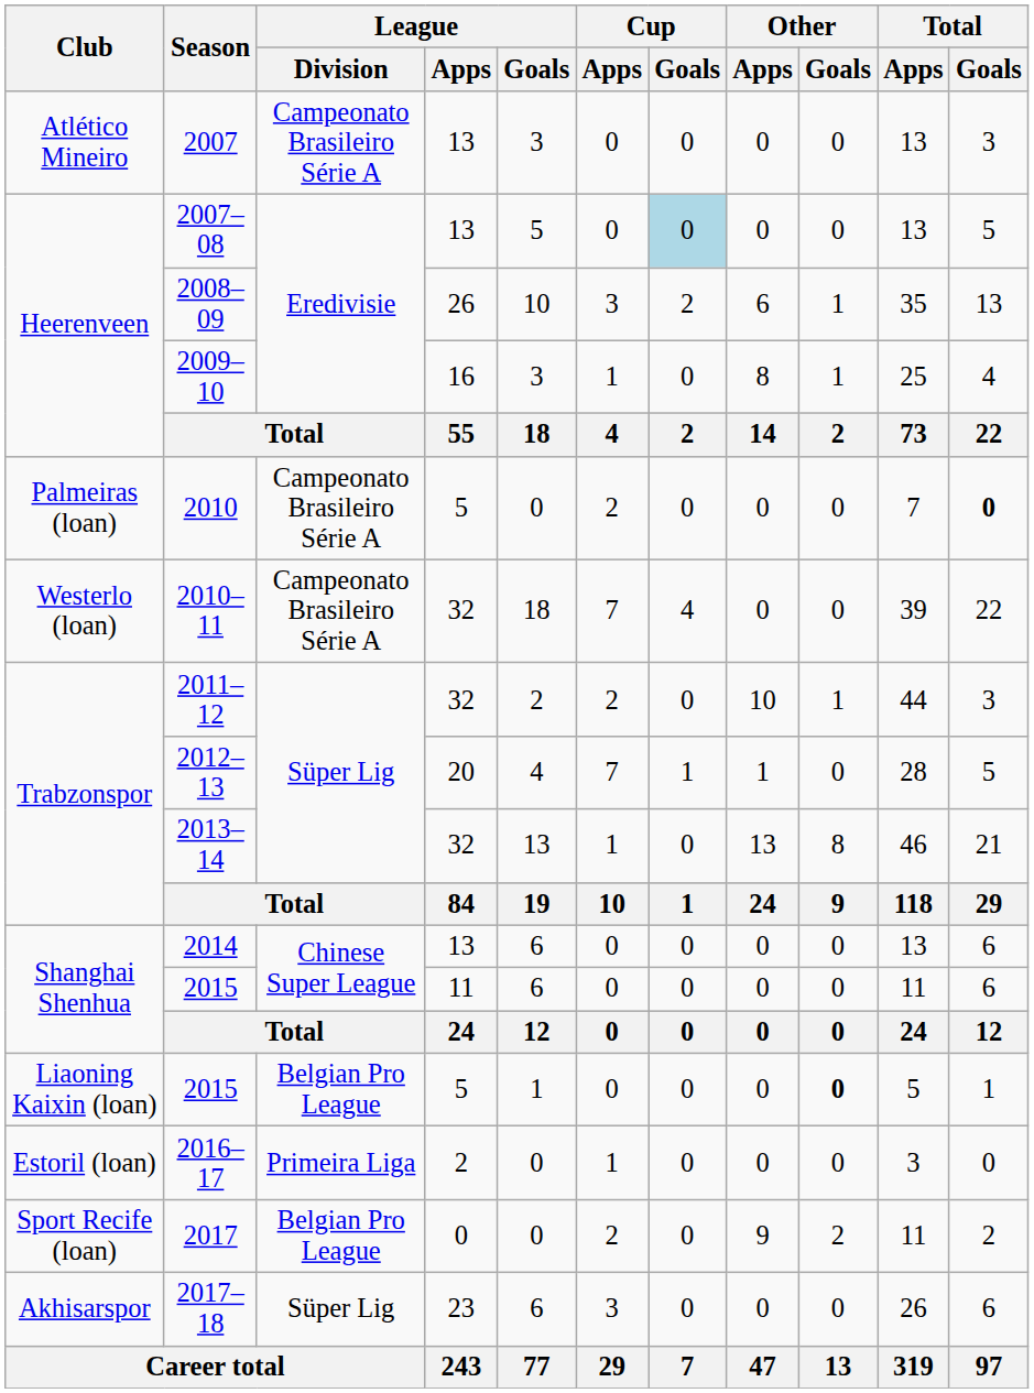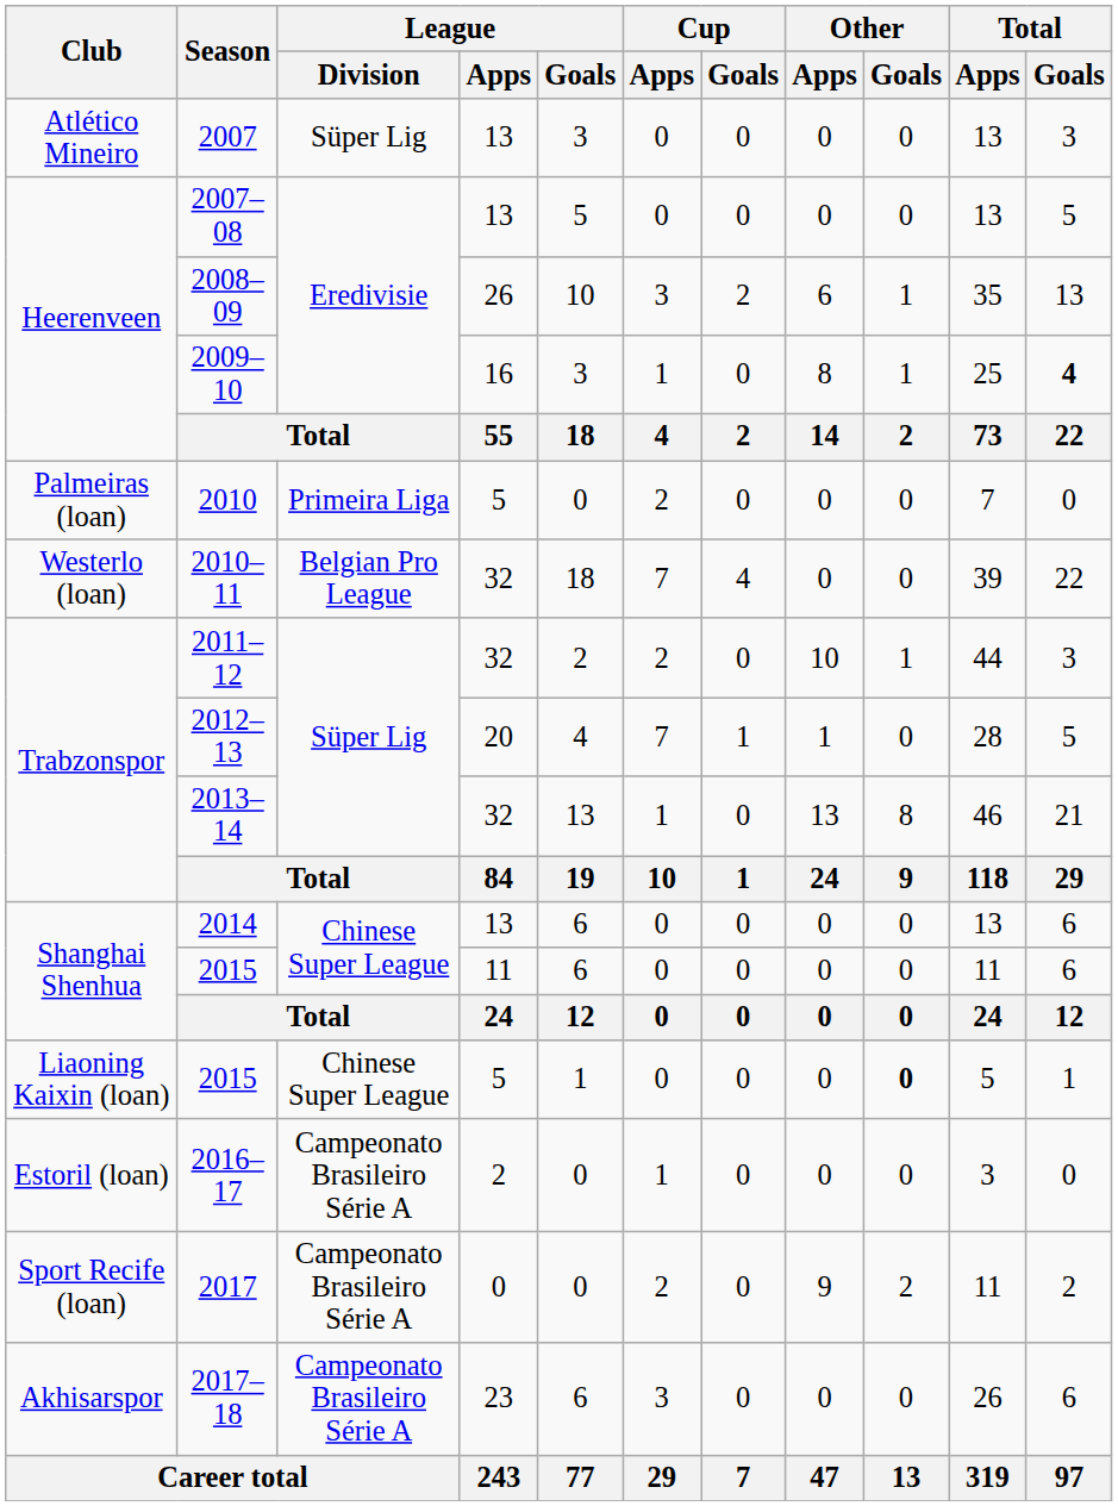 <table class="wikitable" style="text-align: center">
 <tr>
 <th rowspan="2">Club</th>
 <th rowspan="2">Season</th>
 <th colspan="3">League</th>
 <th colspan="2">Cup</th>
 <th colspan="2">Other</th>
 <th colspan="2">Total</th>
 </tr>
 <tr>
 <th>Division</th>
 <th>Apps</th>
 <th>Goals</th>
 <th>Apps</th>
 <th>Goals</th>
 <th>Apps</th>
 <th>Goals</th>
 <th>Apps</th>
 <th>Goals</th>
 </tr>
 <tr>
 <td><a href='#'>Atlético Mineiro</a></td>
 <td><a href='#'>2007</a></td>
-<td><a href='#'>Campeonato Brasileiro Série A</a></td>
+<td>Süper Lig</td>
 <td>13</td>
 <td>3</td>
 <td>0</td>
 <td>0</td>
 <td>0</td>
 <td>0</td>
 <td>13</td>
 <td>3</td>
 </tr>
 <tr>
 <td rowspan="4"><a href='#'>Heerenveen</a></td>
 <td><a href='#'>2007–08</a></td>
 <td rowspan="3"><a href='#'>Eredivisie</a></td>
 <td>13</td>
 <td>5</td>
 <td>0</td>
-<td style="background: lightblue;">0</td>
+<td>0</td>
 <td>0</td>
 <td>0</td>
 <td>13</td>
 <td>5</td>
 </tr>
 <tr>
 <td><a href='#'>2008–09</a></td>
 <td>26</td>
 <td>10</td>
 <td>3</td>
 <td>2</td>
 <td>6</td>
 <td>1</td>
 <td>35</td>
 <td>13</td>
 </tr>
 <tr>
 <td><a href='#'>2009–10</a></td>
 <td>16</td>
 <td>3</td>
 <td>1</td>
 <td>0</td>
 <td>8</td>
 <td>1</td>
 <td>25</td>
-<td>4</td>
+<td><strong>4</strong></td>
 </tr>
 <tr>
 <th colspan="2">Total</th>
 <th>55</th>
 <th>18</th>
 <th>4</th>
 <th>2</th>
 <th>14</th>
 <th>2</th>
 <th>73</th>
 <th>22</th>
 </tr>
 <tr>
 <td><a href='#'>Palmeiras</a> (loan)</td>
 <td><a href='#'>2010</a></td>
-<td>Campeonato Brasileiro Série A</td>
+<td><a href='#'>Primeira Liga</a></td>
 <td>5</td>
 <td>0</td>
 <td>2</td>
 <td>0</td>
 <td>0</td>
 <td>0</td>
 <td>7</td>
-<td><strong>0</strong></td>
+<td>0</td>
 </tr>
 <tr>
 <td><a href='#'>Westerlo</a> (loan)</td>
 <td><a href='#'>2010–11</a></td>
-<td>Campeonato Brasileiro Série A</td>
+<td><a href='#'>Belgian Pro League</a></td>
 <td>32</td>
 <td>18</td>
 <td>7</td>
 <td>4</td>
 <td>0</td>
 <td>0</td>
 <td>39</td>
 <td>22</td>
 </tr>
 <tr>
 <td rowspan="4"><a href='#'>Trabzonspor</a></td>
 <td><a href='#'>2011–12</a></td>
 <td rowspan="3"><a href='#'>Süper Lig</a></td>
 <td>32</td>
 <td>2</td>
 <td>2</td>
 <td>0</td>
 <td>10</td>
 <td>1</td>
 <td>44</td>
 <td>3</td>
 </tr>
 <tr>
 <td><a href='#'>2012–13</a></td>
 <td>20</td>
 <td>4</td>
 <td>7</td>
 <td>1</td>
 <td>1</td>
 <td>0</td>
 <td>28</td>
 <td>5</td>
 </tr>
 <tr>
 <td><a href='#'>2013–14</a></td>
 <td>32</td>
 <td>13</td>
 <td>1</td>
 <td>0</td>
 <td>13</td>
 <td>8</td>
 <td>46</td>
 <td>21</td>
 </tr>
 <tr>
 <th colspan="2">Total</th>
 <th>84</th>
 <th>19</th>
 <th>10</th>
 <th>1</th>
 <th>24</th>
 <th>9</th>
 <th>118</th>
 <th>29</th>
 </tr>
 <tr>
 <td rowspan="3"><a href='#'>Shanghai Shenhua</a></td>
 <td><a href='#'>2014</a></td>
 <td rowspan="2"><a href='#'>Chinese Super League</a></td>
 <td>13</td>
 <td>6</td>
 <td>0</td>
 <td>0</td>
 <td>0</td>
 <td>0</td>
 <td>13</td>
 <td>6</td>
 </tr>
 <tr>
 <td><a href='#'>2015</a></td>
 <td>11</td>
 <td>6</td>
 <td>0</td>
 <td>0</td>
 <td>0</td>
 <td>0</td>
 <td>11</td>
 <td>6</td>
 </tr>
 <tr>
 <th colspan="2">Total</th>
 <th>24</th>
 <th>12</th>
 <th>0</th>
 <th>0</th>
 <th>0</th>
 <th>0</th>
 <th>24</th>
 <th>12</th>
 </tr>
 <tr>
 <td><a href='#'>Liaoning Kaixin</a> (loan)</td>
 <td><a href='#'>2015</a></td>
-<td><a href='#'>Belgian Pro League</a></td>
+<td>Chinese Super League</td>
 <td>5</td>
 <td>1</td>
 <td>0</td>
 <td>0</td>
 <td>0</td>
 <td><strong>0</strong></td>
 <td>5</td>
 <td>1</td>
 </tr>
 <tr>
 <td><a href='#'>Estoril</a> (loan)</td>
 <td><a href='#'>2016–17</a></td>
-<td><a href='#'>Primeira Liga</a></td>
+<td>Campeonato Brasileiro Série A</td>
 <td>2</td>
 <td>0</td>
 <td>1</td>
 <td>0</td>
 <td>0</td>
 <td>0</td>
 <td>3</td>
 <td>0</td>
 </tr>
 <tr>
 <td><a href='#'>Sport Recife</a> (loan)</td>
 <td><a href='#'>2017</a></td>
-<td><a href='#'>Belgian Pro League</a></td>
+<td>Campeonato Brasileiro Série A</td>
 <td>0</td>
 <td>0</td>
 <td>2</td>
 <td>0</td>
 <td>9</td>
 <td>2</td>
 <td>11</td>
 <td>2</td>
 </tr>
 <tr>
 <td><a href='#'>Akhisarspor</a></td>
 <td><a href='#'>2017–18</a></td>
-<td>Süper Lig</td>
+<td><a href='#'>Campeonato Brasileiro Série A</a></td>
 <td>23</td>
 <td>6</td>
 <td>3</td>
 <td>0</td>
 <td>0</td>
 <td>0</td>
 <td>26</td>
 <td>6</td>
 </tr>
 <tr>
 <th colspan="3">Career total</th>
 <th>243</th>
 <th>77</th>
 <th>29</th>
 <th>7</th>
 <th>47</th>
 <th>13</th>
 <th>319</th>
 <th>97</th>
 </tr>
 </table>
